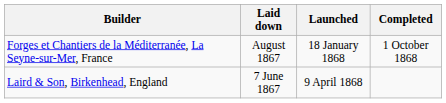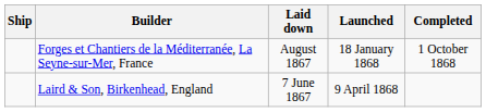 <table class="wikitable" border="1">
 <tr>
+<th>Ship</th>
 <th>Builder</th>
 <th>Laid down</th>
 <th>Launched</th>
 <th>Completed</th>
 </tr>
 <tr>
+<td></td>
 <td><a href='#'>Forges et Chantiers de la Méditerranée</a>, <a href='#'>La Seyne-sur-Mer</a>, France</td>
 <td align=center>August 1867</td>
 <td align=center>18 January 1868</td>
 <td align=center>1 October 1868</td>
 </tr>
 <tr>
+<td></td>
 <td><a href='#'>Laird & Son</a>, <a href='#'>Birkenhead</a>, England</td>
 <td align=center>7 June 1867</td>
 <td align=center>9 April 1868</td>
 <td align=center></td>
 </tr>
 </table>
